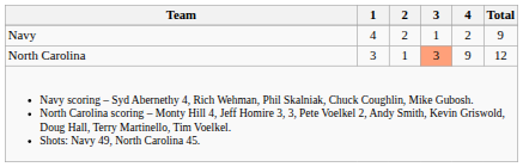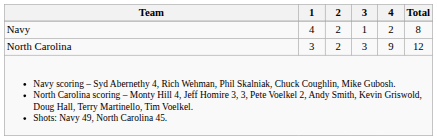 <table class="wikitable" style="text-align:center; max-width:40em">
 <tr>
 <th>Team</th>
 <th style="width:2em">1</th>
 <th style="width:2em">2</th>
 <th style="width:2em">3</th>
 <th style="width:2em">4</th>
 <th style="width:2em">Total</th>
 </tr>
 <tr>
 </tr>
 <tr>
 <td style="text-align:left">Navy</td>
 <td>4</td>
 <td>2</td>
 <td>1</td>
 <td>2</td>
-<td>9</td>
+<td>8</td>
 </tr>
 <tr>
 <td style="text-align:left">North Carolina</td>
 <td>3</td>
-<td>1</td>
-<td style="background: lightsalmon;">3</td>
+<td>2</td>
+<td>3</td>
 <td>9</td>
 <td>12</td>
 </tr>
 <tr>
 <td colspan=6 style="text-align:left; font-size:88%;"><br><ul><li>Navy scoring – Syd Abernethy 4, Rich Wehman, Phil Skalniak, Chuck Coughlin, Mike Gubosh.</li><li>North Carolina scoring – Monty Hill 4, Jeff Homire 3,  3, Pete Voelkel 2, Andy Smith, Kevin Griswold, Doug Hall, Terry Martinello, Tim Voelkel.</li><li>Shots: Navy 49, North Carolina 45.</li></ul></td>
 </tr>
 </table>
